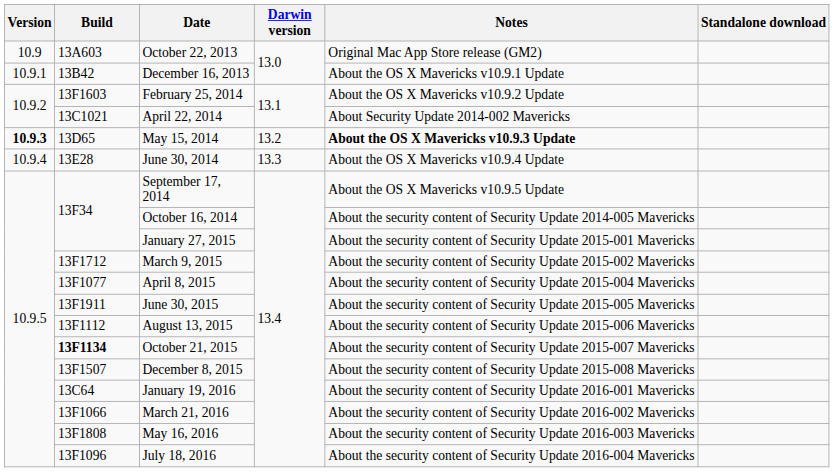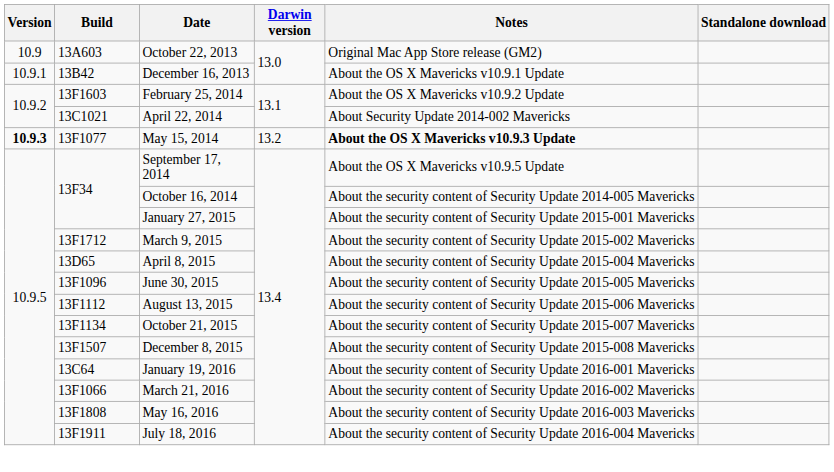 <table class=wikitable>
 <tr>
 <th>Version</th>
 <th style=width:92px>Build</th>
 <th style=width:128px>Date</th>
 <th style=width:76px><a href='#'>Darwin</a> version</th>
 <th>Notes</th>
 <th>Standalone download</th>
 </tr>
 <tr>
 <td style=text-align:center>10.9</td>
 <td>13A603</td>
 <td>October 22, 2013</td>
 <td rowspan=2>13.0</td>
 <td>Original Mac App Store release (GM2)</td>
 <td></td>
 </tr>
 <tr>
 <td style=text-align:center>10.9.1</td>
 <td>13B42</td>
 <td>December 16, 2013</td>
 <td>About the OS X Mavericks v10.9.1 Update</td>
 <td></td>
 </tr>
 <tr>
 <td style=text-align:center rowspan=2>10.9.2</td>
 <td>13F1603</td>
 <td>February 25, 2014</td>
 <td rowspan=2>13.1</td>
 <td>About the OS X Mavericks v10.9.2 Update</td>
 <td><br></td>
 </tr>
 <tr>
 <td>13C1021</td>
 <td>April 22, 2014</td>
 <td>About Security Update 2014-002 Mavericks</td>
 <td></td>
 </tr>
 <tr>
 <td style=text-align:center><strong>10.9.3</strong></td>
-<td>13D65</td>
+<td>13F1077</td>
 <td>May 15, 2014</td>
 <td>13.2</td>
 <td><strong>About the OS X Mavericks v10.9.3 Update</strong></td>
-<td><br></td>
-</tr>
-<tr>
-<td style=text-align:center>10.9.4</td>
-<td>13E28</td>
-<td>June 30, 2014</td>
-<td>13.3</td>
-<td>About the OS X Mavericks v10.9.4 Update</td>
 <td><br></td>
 </tr>
 <tr>
 <td style=text-align:center rowspan=13>10.9.5</td>
 <td rowspan=3>13F34</td>
 <td>September 17, 2014</td>
 <td rowspan=13>13.4</td>
 <td>About the OS X Mavericks v10.9.5 Update</td>
 <td><br></td>
 </tr>
 <tr>
 <td>October 16, 2014</td>
 <td>About the security content of Security Update 2014-005 Mavericks</td>
 <td></td>
 </tr>
 <tr>
 <td>January 27, 2015</td>
 <td>About the security content of Security Update 2015-001 Mavericks</td>
 <td></td>
 </tr>
 <tr>
 <td>13F1712</td>
 <td>March 9, 2015</td>
 <td>About the security content of Security Update 2015-002 Mavericks</td>
 <td></td>
 </tr>
 <tr>
-<td>13F1077</td>
+<td>13D65</td>
 <td>April 8, 2015</td>
 <td>About the security content of Security Update 2015-004 Mavericks</td>
 <td></td>
 </tr>
 <tr>
-<td>13F1911</td>
+<td>13F1096</td>
 <td>June 30, 2015</td>
 <td>About the security content of Security Update 2015-005 Mavericks</td>
 <td></td>
 </tr>
 <tr>
 <td>13F1112</td>
 <td>August 13, 2015</td>
 <td>About the security content of Security Update 2015-006 Mavericks</td>
 <td></td>
 </tr>
 <tr>
-<td><strong>13F1134</strong></td>
+<td>13F1134</td>
 <td>October 21, 2015</td>
 <td>About the security content of Security Update 2015-007 Mavericks</td>
 <td></td>
 </tr>
 <tr>
 <td>13F1507</td>
 <td>December 8, 2015</td>
 <td>About the security content of Security Update 2015-008 Mavericks</td>
 <td></td>
 </tr>
 <tr>
 <td>13C64</td>
 <td>January 19, 2016</td>
 <td>About the security content of Security Update 2016-001 Mavericks</td>
 <td></td>
 </tr>
 <tr>
 <td>13F1066</td>
 <td>March 21, 2016</td>
 <td>About the security content of Security Update 2016-002 Mavericks</td>
 <td></td>
 </tr>
 <tr>
 <td>13F1808</td>
 <td>May 16, 2016</td>
 <td>About the security content of Security Update 2016-003 Mavericks</td>
 <td></td>
 </tr>
 <tr>
-<td>13F1096</td>
+<td>13F1911</td>
 <td>July 18, 2016</td>
 <td>About the security content of Security Update 2016-004 Mavericks</td>
 <td></td>
 </tr>
 </table>
